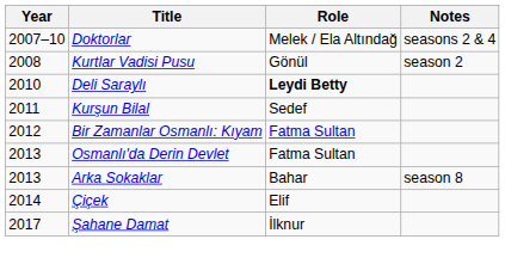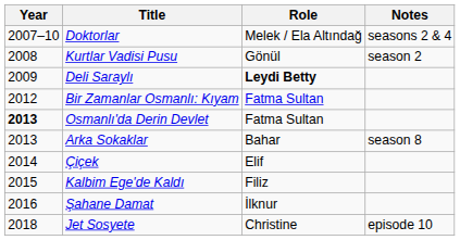 <table class="wikitable sortable plainrowheaders">
 <tr>
 <th scope="col">Year</th>
 <th scope="col">Title</th>
 <th scope="col">Role</th>
 <th scope="col" class="unsortable">Notes</th>
 </tr>
 <tr>
 <td>2007–10</td>
 <td><em><a href='#'>Doktorlar</a></em></td>
 <td>Melek / Ela Altındağ</td>
 <td>seasons 2 & 4</td>
 </tr>
 <tr>
 <td>2008</td>
 <td><em><a href='#'>Kurtlar Vadisi Pusu</a></em></td>
 <td>Gönül</td>
 <td>season 2</td>
 </tr>
 <tr>
-<td>2010</td>
+<td>2009</td>
 <td><em><a href='#'>Deli Saraylı</a></em></td>
 <td><strong>Leydi Betty</strong></td>
-<td></td>
-</tr>
-<tr>
-<td>2011</td>
-<td><em><a href='#'>Kurşun Bilal</a></em></td>
-<td>Sedef</td>
 <td></td>
 </tr>
 <tr>
 <td>2012</td>
 <td><em><a href='#'>Bir Zamanlar Osmanlı: Kıyam</a></em></td>
 <td><a href='#'>Fatma Sultan</a></td>
 <td></td>
 </tr>
 <tr>
-<td>2013</td>
+<td><strong>2013</strong></td>
 <td><em><a href='#'>Osmanlı'da Derin Devlet</a></em></td>
 <td>Fatma Sultan</td>
 <td></td>
 </tr>
 <tr>
 <td>2013</td>
 <td><em><a href='#'>Arka Sokaklar</a></em></td>
 <td>Bahar</td>
 <td>season 8</td>
 </tr>
 <tr>
 <td>2014</td>
 <td><em><a href='#'>Çiçek</a></em></td>
 <td>Elif</td>
 <td></td>
 </tr>
 <tr>
-<td>2017</td>
+<td>2015</td>
+<td><em><a href='#'>Kalbim Ege'de Kaldı</a></em></td>
+<td>Filiz</td>
+<td></td>
+</tr>
+<tr>
+<td>2016</td>
 <td><em><a href='#'>Şahane Damat</a></em></td>
 <td>İlknur</td>
 <td></td>
 </tr>
+<tr>
+<td>2018</td>
+<td><em><a href='#'>Jet Sosyete</a></em></td>
+<td>Christine</td>
+<td>episode 10</td>
+</tr>
 </table>
